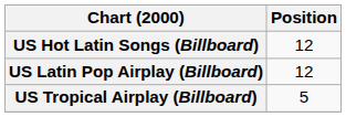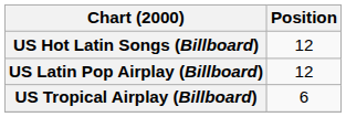 <table class="wikitable plainrowheaders " style="text-align:center;">
 <tr>
 <th scope="col">Chart (2000)</th>
 <th scope="col">Position</th>
 </tr>
 <tr>
 <th scope="row">US Hot Latin Songs (<em>Billboard</em>)</th>
 <td>12</td>
 </tr>
 <tr>
 <th scope="row">US Latin Pop Airplay (<em>Billboard</em>)</th>
 <td>12</td>
 </tr>
 <tr>
 <th scope="row">US Tropical Airplay (<em>Billboard</em>)</th>
-<td>5</td>
+<td>6</td>
 </tr>
 <tr>
 </tr>
 </table>
